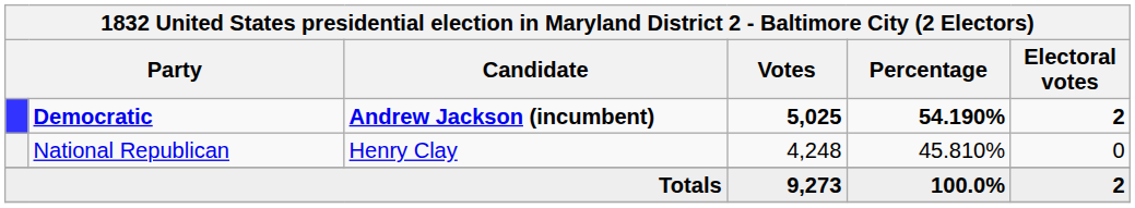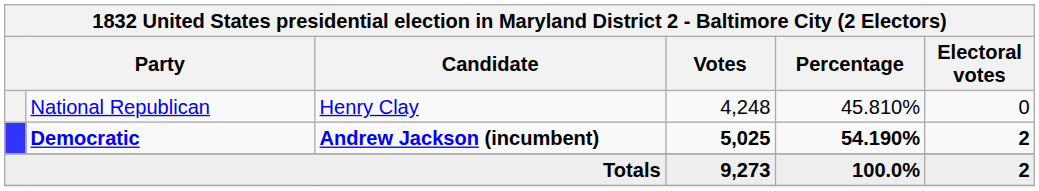 <table class="wikitable" style="font-size: 95%;">
 <tr>
 <th colspan="6">1832 United States presidential election in Maryland District 2 - Baltimore City (2 Electors)</th>
 </tr>
 <tr>
 <th colspan="2" style="width: 15em">Party</th>
 <th style="width: 17em">Candidate</th>
 <th style="width: 5em">Votes</th>
 <th style="width: 7em">Percentage</th>
 <th style="width: 5em">Electoral votes</th>
 </tr>
 <tr>
+<th></th>
+<td style="width: 130px"><a href='#'>National Republican</a></td>
+<td><a href='#'>Henry Clay</a></td>
+<td align="right">4,248</td>
+<td align="right">45.810%</td>
+<td align="right">0</td>
+</tr>
+<tr>
 <th style="background-color:#3333FF; width: 3px"></th>
 <td style="width: 130px"><strong><a href='#'>Democratic</a></strong></td>
 <td><strong><a href='#'>Andrew Jackson</a> (incumbent)</strong></td>
 <td align="right"><strong>5,025</strong></td>
 <td align="right"><strong>54.190%</strong></td>
 <td align="right"><strong>2</strong></td>
-</tr>
-<tr>
-<th></th>
-<td style="width: 130px"><a href='#'>National Republican</a></td>
-<td><a href='#'>Henry Clay</a></td>
-<td align="right">4,248</td>
-<td align="right">45.810%</td>
-<td align="right">0</td>
 </tr>
 <tr>
 </tr>
 <tr bgcolor="#EEEEEE">
 <td colspan="3" align="right"><strong>Totals</strong></td>
 <td align="right"><strong>9,273</strong></td>
 <td align="right"><strong>100.0%</strong></td>
 <td align="right"><strong>2</strong></td>
 </tr>
 <tr>
 </tr>
 </table>
